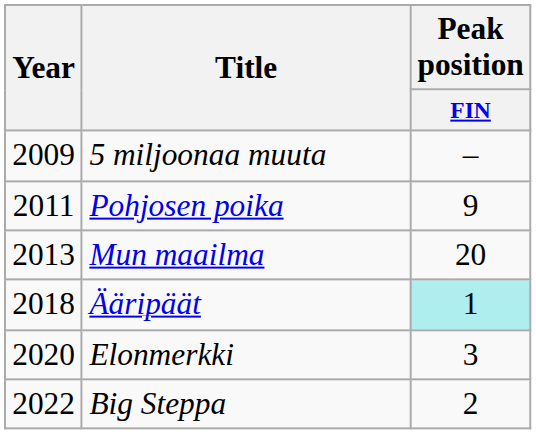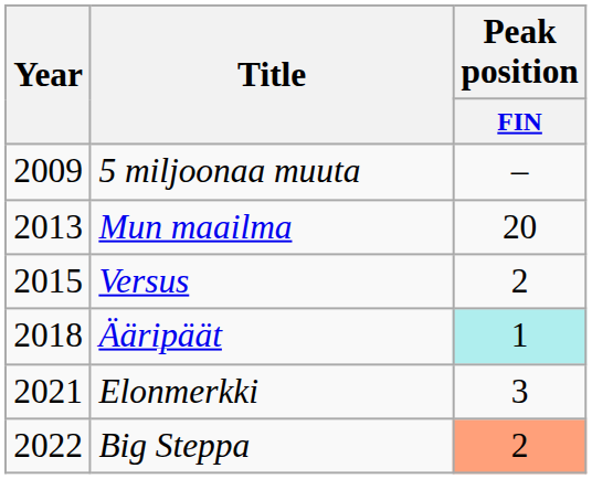 <table class="wikitable">
 <tr>
 <th align="center" rowspan="2" width="10">Year</th>
 <th align="center" rowspan="2" width="160">Title</th>
 <th align="center" colspan="1" width="20">Peak position</th>
 </tr>
 <tr>
 <th scope="col" style="width:3em;font-size:75%;"><a href='#'>FIN</a><br></th>
 </tr>
 <tr>
 <td style="text-align:center;">2009</td>
 <td><em>5 miljoonaa muuta</em></td>
 <td style="text-align:center;">–</td>
 </tr>
 <tr>
-<td style="text-align:center;">2011</td>
-<td><em><a href='#'>Pohjosen poika</a></em></td>
-<td style="text-align:center;">9</td>
-</tr>
-<tr>
 <td style="text-align:center;">2013</td>
 <td><em><a href='#'>Mun maailma</a></em></td>
 <td style="text-align:center;">20</td>
+</tr>
+<tr>
+<td style="text-align:center;">2015</td>
+<td><em><a href='#'>Versus</a></em></td>
+<td style="text-align:center;">2</td>
 </tr>
 <tr>
 <td style="text-align:center;">2018</td>
 <td><em><a href='#'>Ääripäät</a></em></td>
 <td style="background: paleturquoise; text-align:center;">1</td>
 </tr>
 <tr>
-<td style="text-align:center;">2020</td>
+<td style="text-align:center;">2021</td>
 <td><em>Elonmerkki</em></td>
 <td style="text-align:center;">3<br></td>
 </tr>
 <tr>
 <td style="text-align:center;">2022</td>
 <td><em>Big Steppa</em></td>
-<td style="text-align:center;">2<br></td>
+<td style="background: lightsalmon; text-align:center;">2<br></td>
 </tr>
 </table>
